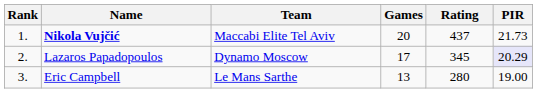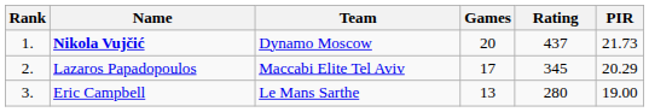 <table class="wikitable sortable" style="text-align: center;">
 <tr>
 <th>Rank</th>
 <th width=200>Name</th>
 <th width=200>Team</th>
 <th>Games</th>
 <th width=75>Rating</th>
 <th width=40>PIR</th>
 </tr>
 <tr>
 <td>1.</td>
 <td align="left"> <strong><a href='#'>Nikola Vujčić</a></strong></td>
-<td align="left"> <a href='#'>Maccabi Elite Tel Aviv</a></td>
+<td align="left"> <a href='#'>Dynamo Moscow</a></td>
 <td>20</td>
 <td>437</td>
 <td>21.73</td>
 </tr>
 <tr>
 <td>2.</td>
 <td align="left"> <a href='#'>Lazaros Papadopoulos</a></td>
-<td align="left"> <a href='#'>Dynamo Moscow</a></td>
+<td align="left"> <a href='#'>Maccabi Elite Tel Aviv</a></td>
 <td>17</td>
 <td>345</td>
-<td style="background: lavender;">20.29</td>
+<td>20.29</td>
 </tr>
 <tr>
 <td>3.</td>
 <td align="left"> <a href='#'>Eric Campbell</a></td>
 <td align="left"> <a href='#'>Le Mans Sarthe</a></td>
 <td>13</td>
 <td>280</td>
 <td>19.00</td>
 </tr>
 </table>
